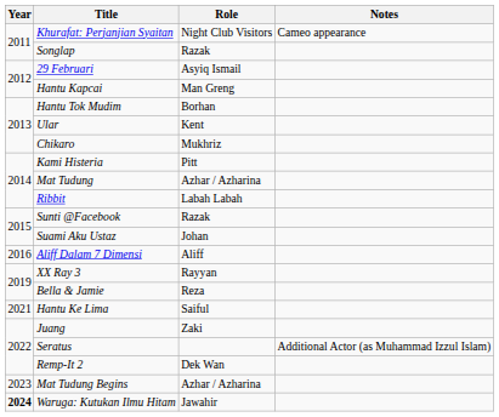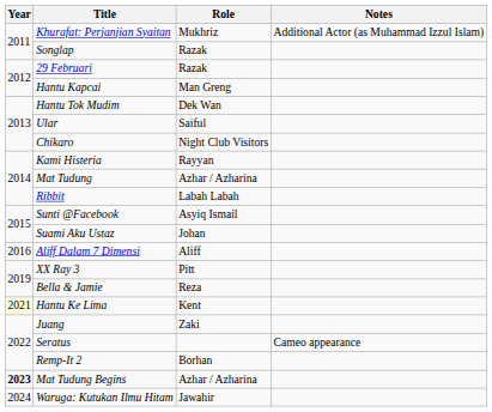 <table class="wikitable">
 <tr>
 <th>Year</th>
 <th>Title</th>
 <th>Role</th>
 <th>Notes</th>
 </tr>
 <tr>
 <td rowspan=2>2011</td>
 <td><em><a href='#'>Khurafat: Perjanjian Syaitan</a></em></td>
-<td>Night Club Visitors</td>
-<td>Cameo appearance</td>
+<td>Mukhriz</td>
+<td>Additional Actor (as Muhammad Izzul Islam)</td>
 </tr>
 <tr>
 <td><em>Songlap</em></td>
 <td>Razak</td>
 <td></td>
 </tr>
 <tr>
 <td rowspan=2>2012</td>
 <td><em><a href='#'>29 Februari</a></em></td>
-<td>Asyiq Ismail</td>
+<td>Razak</td>
 <td></td>
 </tr>
 <tr>
 <td><em>Hantu Kapcai</em></td>
 <td>Man Greng</td>
 <td></td>
 </tr>
 <tr>
 <td rowspan=3>2013</td>
 <td><em>Hantu Tok Mudim</em></td>
-<td>Borhan</td>
+<td>Dek Wan</td>
 <td></td>
 </tr>
 <tr>
 <td><em>Ular</em></td>
-<td>Kent</td>
+<td>Saiful</td>
 <td></td>
 </tr>
 <tr>
 <td><em>Chikaro</em></td>
-<td>Mukhriz</td>
+<td>Night Club Visitors</td>
 <td></td>
 </tr>
 <tr>
 <td rowspan=3>2014</td>
 <td><em>Kami Histeria</em></td>
-<td>Pitt</td>
+<td>Rayyan</td>
 <td></td>
 </tr>
 <tr>
 <td><em>Mat Tudung</em></td>
 <td>Azhar / Azharina</td>
 <td></td>
 </tr>
 <tr>
 <td><em><a href='#'>Ribbit</a></em></td>
 <td>Labah Labah</td>
 <td></td>
 </tr>
 <tr>
 <td rowspan=2>2015</td>
 <td><em>Sunti @Facebook</em></td>
-<td>Razak</td>
+<td>Asyiq Ismail</td>
 <td></td>
 </tr>
 <tr>
 <td><em>Suami Aku Ustaz</em></td>
 <td>Johan</td>
 <td></td>
 </tr>
 <tr>
 <td>2016</td>
 <td><em><a href='#'>Aliff Dalam 7 Dimensi</a></em></td>
 <td>Aliff</td>
 <td></td>
 </tr>
 <tr>
 <td rowspan=2>2019</td>
 <td><em>XX Ray 3</em></td>
-<td>Rayyan</td>
+<td>Pitt</td>
 <td></td>
 </tr>
 <tr>
 <td><em>Bella & Jamie</em></td>
 <td>Reza</td>
 <td></td>
 </tr>
 <tr>
-<td>2021</td>
+<td style="background: lightyellow;">2021</td>
 <td><em>Hantu Ke Lima</em></td>
-<td>Saiful</td>
+<td>Kent</td>
 <td></td>
 </tr>
 <tr>
 <td rowspan="3">2022</td>
 <td><em>Juang</em></td>
 <td>Zaki</td>
 <td></td>
 </tr>
 <tr>
 <td><em>Seratus</em></td>
 <td></td>
-<td>Additional Actor (as Muhammad Izzul Islam)</td>
+<td>Cameo appearance</td>
 </tr>
 <tr>
 <td><em>Remp-It 2</em></td>
-<td>Dek Wan</td>
+<td>Borhan</td>
 <td></td>
 </tr>
 <tr>
-<td>2023</td>
+<td><strong>2023</strong></td>
 <td><em>Mat Tudung Begins</em></td>
 <td>Azhar / Azharina</td>
 <td></td>
 </tr>
 <tr>
-<td><strong>2024</strong></td>
+<td>2024</td>
 <td><em>Waruga: Kutukan Ilmu Hitam</em></td>
 <td>Jawahir</td>
 <td></td>
 </tr>
 </table>
